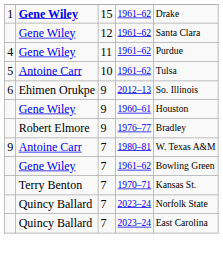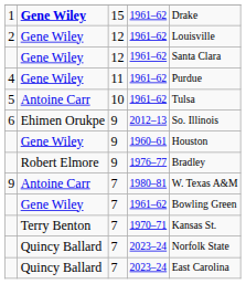 <table class="wikitable">
 <tr>
 </tr>
 <tr>
 <td>1</td>
 <td><strong><a href='#'>Gene Wiley</a></strong></td>
 <td>15</td>
 <td style="font-size:80%;"><a href='#'>1961–62</a></td>
 <td style="font-size:80%;">Drake</td>
+</tr>
+<tr>
+<td>2</td>
+<td><a href='#'>Gene Wiley</a></td>
+<td>12</td>
+<td style="font-size:80%;"><a href='#'>1961–62</a></td>
+<td style="font-size:80%;">Louisville</td>
 </tr>
 <tr>
 <td></td>
 <td><a href='#'>Gene Wiley</a></td>
 <td>12</td>
 <td style="font-size:80%;"><a href='#'>1961–62</a></td>
 <td style="font-size:80%;">Santa Clara</td>
 </tr>
 <tr>
 <td>4</td>
 <td><a href='#'>Gene Wiley</a></td>
 <td>11</td>
 <td style="font-size:80%;"><a href='#'>1961–62</a></td>
 <td style="font-size:80%;">Purdue</td>
 </tr>
 <tr>
 <td>5</td>
 <td><a href='#'>Antoine Carr</a></td>
 <td>10</td>
 <td style="font-size:80%;"><a href='#'>1961–62</a></td>
 <td style="font-size:80%;">Tulsa</td>
 </tr>
 <tr>
 <td>6</td>
 <td>Ehimen Orukpe</td>
 <td>9</td>
 <td style="font-size:80%;"><a href='#'>2012–13</a></td>
 <td style="font-size:80%;">So. Illinois</td>
 </tr>
 <tr>
 <td></td>
 <td><a href='#'>Gene Wiley</a></td>
 <td>9</td>
 <td style="font-size:80%;"><a href='#'>1960–61</a></td>
 <td style="font-size:80%;">Houston</td>
 </tr>
 <tr>
 <td></td>
 <td>Robert Elmore</td>
 <td>9</td>
 <td style="font-size:80%;"><a href='#'>1976–77</a></td>
 <td style="font-size:80%;">Bradley</td>
 </tr>
 <tr>
 <td>9</td>
 <td><a href='#'>Antoine Carr</a></td>
 <td>7</td>
 <td style="font-size:80%;"><a href='#'>1980–81</a></td>
 <td style="font-size:80%;">W. Texas A&M</td>
 </tr>
 <tr>
 <td></td>
 <td><a href='#'>Gene Wiley</a></td>
 <td>7</td>
 <td style="font-size:80%;"><a href='#'>1961–62</a></td>
 <td style="font-size:80%;">Bowling Green</td>
 </tr>
 <tr>
 <td></td>
 <td>Terry Benton</td>
 <td>7</td>
 <td style="font-size:80%;"><a href='#'>1970–71</a></td>
 <td style="font-size:80%;">Kansas St.</td>
 </tr>
 <tr>
 <td></td>
 <td>Quincy Ballard</td>
 <td>7</td>
 <td style="font-size:80%;"><a href='#'>2023–24</a></td>
 <td style="font-size:80%;">Norfolk State</td>
 </tr>
 <tr>
 <td></td>
 <td>Quincy Ballard</td>
 <td>7</td>
 <td style="font-size:80%;"><a href='#'>2023–24</a></td>
 <td style="font-size:80%;">East Carolina</td>
 </tr>
 </table>
